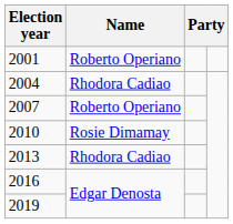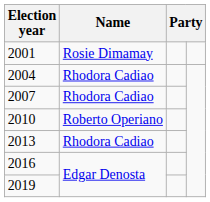 <table class=wikitable>
 <tr>
 <th>Election<br>year</th>
 <th>Name</th>
 <th colspan=2>Party</th>
 </tr>
 <tr>
 <td>2001</td>
-<td><a href='#'>Roberto Operiano</a></td>
+<td><a href='#'>Rosie Dimamay</a></td>
 <td></td>
 <td></td>
 </tr>
 <tr>
 <td>2004</td>
 <td><a href='#'>Rhodora Cadiao</a></td>
 <td></td>
 </tr>
 <tr>
 <td>2007</td>
-<td><a href='#'>Roberto Operiano</a></td>
+<td><a href='#'>Rhodora Cadiao</a></td>
 <td></td>
 </tr>
 <tr>
 <td>2010</td>
-<td><a href='#'>Rosie Dimamay</a></td>
+<td><a href='#'>Roberto Operiano</a></td>
 <td></td>
 </tr>
 <tr>
 <td>2013</td>
 <td><a href='#'>Rhodora Cadiao</a></td>
 <td></td>
 </tr>
 <tr>
 <td>2016</td>
 <td rowspan="2"><a href='#'>Edgar Denosta</a></td>
 <td></td>
 </tr>
 <tr>
 <td>2019</td>
 <td></td>
 </tr>
 </table>
